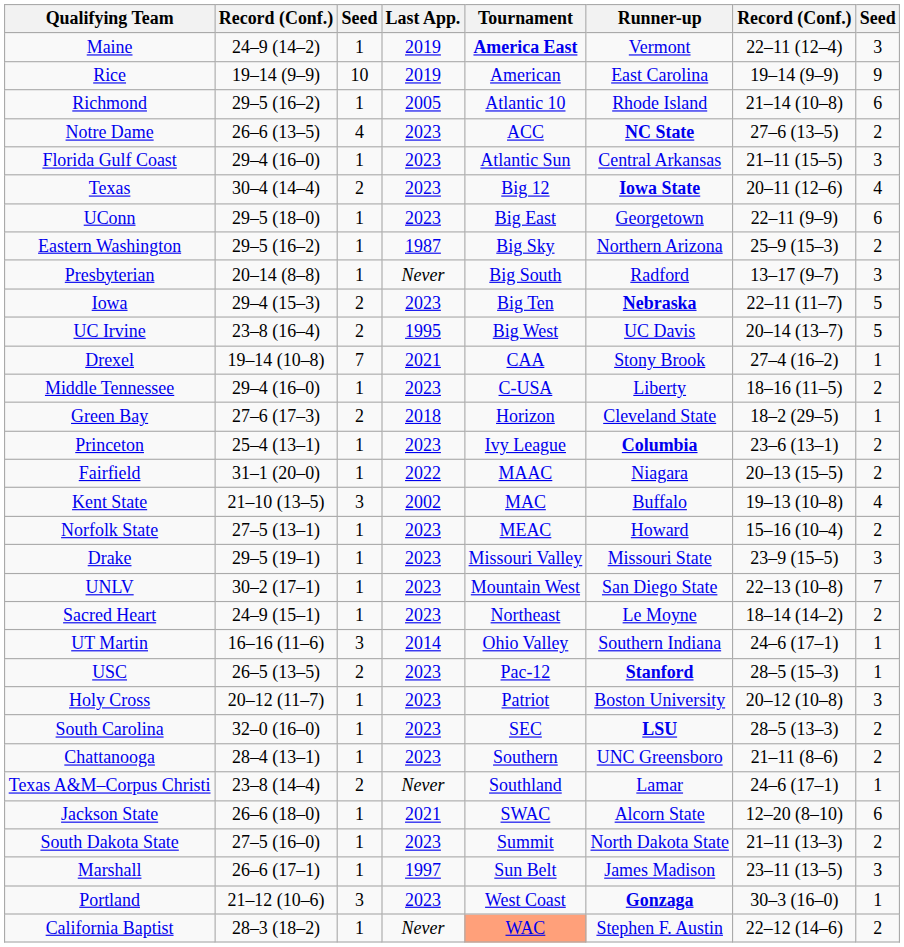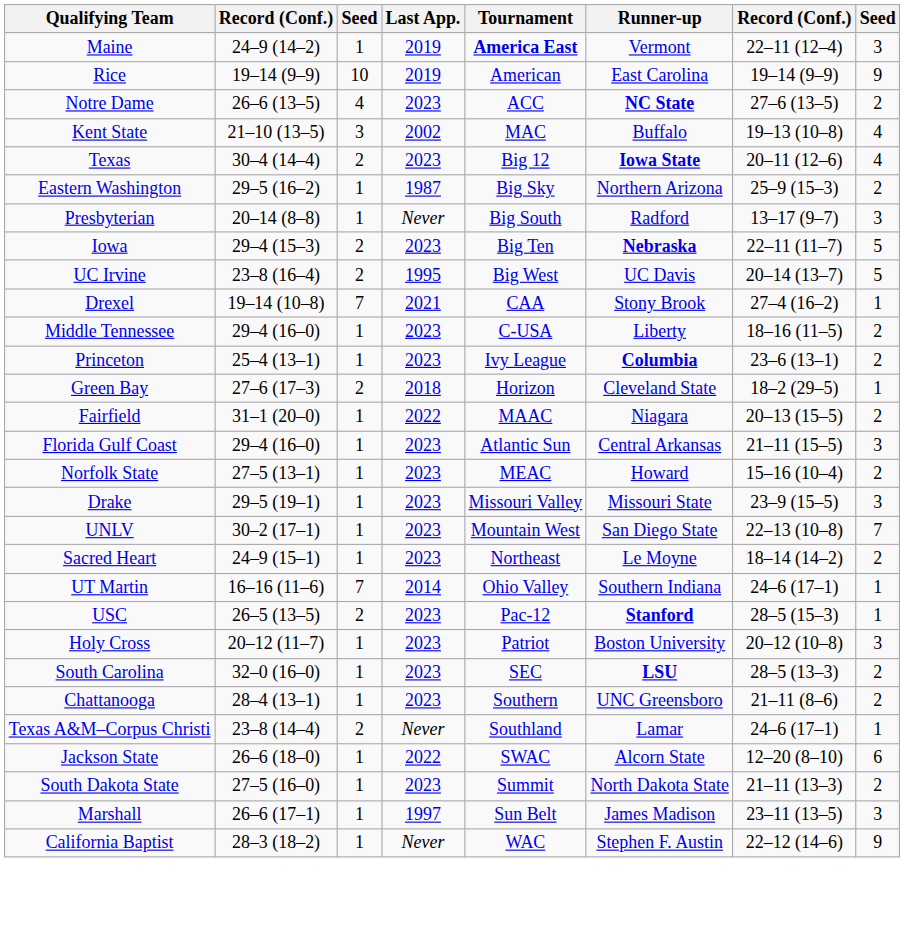 <table class="wikitable sortable" style="text-align:center;">
 <tr>
 <th>Qualifying Team</th>
 <th class="unsortable">Record (Conf.)</th>
 <th>Seed</th>
 <th>Last App.</th>
 <th>Tournament</th>
 <th>Runner-up</th>
 <th class="unsortable">Record (Conf.)</th>
 <th>Seed</th>
 </tr>
 <tr>
 <td><a href='#'>Maine</a></td>
 <td>24–9 (14–2)</td>
 <td>1</td>
 <td><a href='#'>2019</a></td>
 <td><strong><a href='#'>America East</a></strong></td>
 <td><a href='#'>Vermont</a></td>
 <td>22–11 (12–4)</td>
 <td>3</td>
 </tr>
 <tr>
 <td><a href='#'>Rice</a></td>
 <td>19–14 (9–9)</td>
 <td>10</td>
 <td><a href='#'>2019</a></td>
 <td><a href='#'>American</a></td>
 <td><a href='#'>East Carolina</a></td>
 <td>19–14 (9–9)</td>
 <td>9</td>
 </tr>
 <tr>
-<td><a href='#'>Richmond</a></td>
-<td>29–5 (16–2)</td>
-<td>1</td>
-<td><a href='#'>2005</a></td>
-<td><a href='#'>Atlantic 10</a></td>
-<td><a href='#'>Rhode Island</a></td>
-<td>21–14 (10–8)</td>
-<td>6</td>
-</tr>
-<tr>
 <td><a href='#'>Notre Dame</a></td>
 <td>26–6 (13–5)</td>
 <td>4</td>
 <td><a href='#'>2023</a></td>
 <td><a href='#'>ACC</a></td>
 <td><a href='#'><strong>NC State</strong></a></td>
 <td>27–6 (13–5)</td>
 <td>2</td>
 </tr>
 <tr>
-<td><a href='#'>Florida Gulf Coast</a></td>
-<td>29–4 (16–0)</td>
-<td>1</td>
-<td><a href='#'>2023</a></td>
-<td><a href='#'>Atlantic Sun</a></td>
-<td><a href='#'>Central Arkansas</a></td>
-<td>21–11 (15–5)</td>
+<td><a href='#'>Kent State</a></td>
+<td>21–10 (13–5)</td>
 <td>3</td>
+<td><a href='#'>2002</a></td>
+<td><a href='#'>MAC</a></td>
+<td><a href='#'>Buffalo</a></td>
+<td>19–13 (10–8)</td>
+<td>4</td>
 </tr>
 <tr>
 <td><a href='#'>Texas</a></td>
 <td>30–4 (14–4)</td>
 <td>2</td>
 <td><a href='#'>2023</a></td>
 <td><a href='#'>Big 12</a></td>
 <td><a href='#'><strong>Iowa State</strong></a></td>
 <td>20–11 (12–6)</td>
 <td>4</td>
-</tr>
-<tr>
-<td><a href='#'>UConn</a></td>
-<td>29–5 (18–0)</td>
-<td>1</td>
-<td><a href='#'>2023</a></td>
-<td><a href='#'>Big East</a></td>
-<td><a href='#'>Georgetown</a></td>
-<td>22–11 (9–9)</td>
-<td>6</td>
 </tr>
 <tr>
 <td><a href='#'>Eastern Washington</a></td>
 <td>29–5 (16–2)</td>
 <td>1</td>
 <td><a href='#'>1987</a></td>
 <td><a href='#'>Big Sky</a></td>
 <td><a href='#'>Northern Arizona</a></td>
 <td>25–9 (15–3)</td>
 <td>2</td>
 </tr>
 <tr>
 <td><a href='#'>Presbyterian</a></td>
 <td>20–14 (8–8)</td>
 <td>1</td>
 <td><em>Never</em></td>
 <td><a href='#'>Big South</a></td>
 <td><a href='#'>Radford</a></td>
 <td>13–17 (9–7)</td>
 <td>3</td>
 </tr>
 <tr>
 <td><a href='#'>Iowa</a></td>
 <td>29–4 (15–3)</td>
 <td>2</td>
 <td><a href='#'>2023</a></td>
 <td><a href='#'>Big Ten</a></td>
 <td><a href='#'><strong>Nebraska</strong></a></td>
 <td>22–11 (11–7)</td>
 <td>5</td>
 </tr>
 <tr>
 <td><a href='#'>UC Irvine</a></td>
 <td>23–8 (16–4)</td>
 <td>2</td>
 <td><a href='#'>1995</a></td>
 <td><a href='#'>Big West</a></td>
 <td><a href='#'>UC Davis</a></td>
 <td>20–14 (13–7)</td>
 <td>5</td>
 </tr>
 <tr>
 <td><a href='#'>Drexel</a></td>
 <td>19–14 (10–8)</td>
 <td>7</td>
 <td><a href='#'>2021</a></td>
 <td><a href='#'>CAA</a></td>
 <td><a href='#'>Stony Brook</a></td>
 <td>27–4 (16–2)</td>
 <td>1</td>
 </tr>
 <tr>
 <td><a href='#'>Middle Tennessee</a></td>
 <td>29–4 (16–0)</td>
 <td>1</td>
 <td><a href='#'>2023</a></td>
 <td><a href='#'>C-USA</a></td>
 <td><a href='#'>Liberty</a></td>
 <td>18–16 (11–5)</td>
 <td>2</td>
 </tr>
 <tr>
+<td><a href='#'>Princeton</a></td>
+<td>25–4 (13–1)</td>
+<td>1</td>
+<td><a href='#'>2023</a></td>
+<td><a href='#'>Ivy League</a></td>
+<td><a href='#'><strong>Columbia</strong></a></td>
+<td>23–6 (13–1)</td>
+<td>2</td>
+</tr>
+<tr>
 <td><a href='#'>Green Bay</a></td>
 <td>27–6 (17–3)</td>
 <td>2</td>
 <td><a href='#'>2018</a></td>
 <td><a href='#'>Horizon</a></td>
 <td><a href='#'>Cleveland State</a></td>
 <td>18–2 (29–5)</td>
 <td>1</td>
-</tr>
-<tr>
-<td><a href='#'>Princeton</a></td>
-<td>25–4 (13–1)</td>
-<td>1</td>
-<td><a href='#'>2023</a></td>
-<td><a href='#'>Ivy League</a></td>
-<td><a href='#'><strong>Columbia</strong></a></td>
-<td>23–6 (13–1)</td>
-<td>2</td>
 </tr>
 <tr>
 <td><a href='#'>Fairfield</a></td>
 <td>31–1 (20–0)</td>
 <td>1</td>
 <td><a href='#'>2022</a></td>
 <td><a href='#'>MAAC</a></td>
 <td><a href='#'>Niagara</a></td>
 <td>20–13 (15–5)</td>
 <td>2</td>
 </tr>
 <tr>
-<td><a href='#'>Kent State</a></td>
-<td>21–10 (13–5)</td>
+<td><a href='#'>Florida Gulf Coast</a></td>
+<td>29–4 (16–0)</td>
+<td>1</td>
+<td><a href='#'>2023</a></td>
+<td><a href='#'>Atlantic Sun</a></td>
+<td><a href='#'>Central Arkansas</a></td>
+<td>21–11 (15–5)</td>
 <td>3</td>
-<td><a href='#'>2002</a></td>
-<td><a href='#'>MAC</a></td>
-<td><a href='#'>Buffalo</a></td>
-<td>19–13 (10–8)</td>
-<td>4</td>
 </tr>
 <tr>
 <td><a href='#'>Norfolk State</a></td>
 <td>27–5 (13–1)</td>
 <td>1</td>
 <td><a href='#'>2023</a></td>
 <td><a href='#'>MEAC</a></td>
 <td><a href='#'>Howard</a></td>
 <td>15–16 (10–4)</td>
 <td>2</td>
 </tr>
 <tr>
 <td><a href='#'>Drake</a></td>
 <td>29–5 (19–1)</td>
 <td>1</td>
 <td><a href='#'>2023</a></td>
 <td><a href='#'>Missouri Valley</a></td>
 <td><a href='#'>Missouri State</a></td>
 <td>23–9 (15–5)</td>
 <td>3</td>
 </tr>
 <tr>
 <td><a href='#'>UNLV</a></td>
 <td>30–2 (17–1)</td>
 <td>1</td>
 <td><a href='#'>2023</a></td>
 <td><a href='#'>Mountain West</a></td>
 <td><a href='#'>San Diego State</a></td>
 <td>22–13 (10–8)</td>
 <td>7</td>
 </tr>
 <tr>
 <td><a href='#'>Sacred Heart</a></td>
 <td>24–9 (15–1)</td>
 <td>1</td>
 <td><a href='#'>2023</a></td>
 <td><a href='#'>Northeast</a></td>
 <td><a href='#'>Le Moyne</a></td>
 <td>18–14 (14–2)</td>
 <td>2</td>
 </tr>
 <tr>
 <td><a href='#'>UT Martin</a></td>
 <td>16–16 (11–6)</td>
-<td>3</td>
+<td>7</td>
 <td><a href='#'>2014</a></td>
 <td><a href='#'>Ohio Valley</a></td>
 <td><a href='#'>Southern Indiana</a></td>
 <td>24–6 (17–1)</td>
 <td>1</td>
 </tr>
 <tr>
 <td><a href='#'>USC</a></td>
 <td>26–5 (13–5)</td>
 <td>2</td>
 <td><a href='#'>2023</a></td>
 <td><a href='#'>Pac-12</a></td>
 <td><a href='#'><strong>Stanford</strong></a></td>
 <td>28–5 (15–3)</td>
 <td>1</td>
 </tr>
 <tr>
 <td><a href='#'>Holy Cross</a></td>
 <td>20–12 (11–7)</td>
 <td>1</td>
 <td><a href='#'>2023</a></td>
 <td><a href='#'>Patriot</a></td>
 <td><a href='#'>Boston University</a></td>
 <td>20–12 (10–8)</td>
 <td>3</td>
 </tr>
 <tr>
 <td><a href='#'>South Carolina</a></td>
 <td>32–0 (16–0)</td>
 <td>1</td>
 <td><a href='#'>2023</a></td>
 <td><a href='#'>SEC</a></td>
 <td><a href='#'><strong>LSU</strong></a></td>
 <td>28–5 (13–3)</td>
 <td>2</td>
 </tr>
 <tr>
 <td><a href='#'>Chattanooga</a></td>
 <td>28–4 (13–1)</td>
 <td>1</td>
 <td><a href='#'>2023</a></td>
 <td><a href='#'>Southern</a></td>
 <td><a href='#'>UNC Greensboro</a></td>
 <td>21–11 (8–6)</td>
 <td>2</td>
 </tr>
 <tr>
 <td><a href='#'>Texas A&M–Corpus Christi</a></td>
 <td>23–8 (14–4)</td>
 <td>2</td>
 <td><em>Never</em></td>
 <td><a href='#'>Southland</a></td>
 <td><a href='#'>Lamar</a></td>
 <td>24–6 (17–1)</td>
 <td>1</td>
 </tr>
 <tr>
 <td><a href='#'>Jackson State</a></td>
 <td>26–6 (18–0)</td>
 <td>1</td>
-<td><a href='#'>2021</a></td>
+<td><a href='#'>2022</a></td>
 <td><a href='#'>SWAC</a></td>
 <td><a href='#'>Alcorn State</a></td>
 <td>12–20 (8–10)</td>
 <td>6</td>
 </tr>
 <tr>
 <td><a href='#'>South Dakota State</a></td>
 <td>27–5 (16–0)</td>
 <td>1</td>
 <td><a href='#'>2023</a></td>
 <td><a href='#'>Summit</a></td>
 <td><a href='#'>North Dakota State</a></td>
 <td>21–11 (13–3)</td>
 <td>2</td>
 </tr>
 <tr>
 <td><a href='#'>Marshall</a></td>
 <td>26–6 (17–1)</td>
 <td>1</td>
 <td><a href='#'>1997</a></td>
 <td><a href='#'>Sun Belt</a></td>
 <td><a href='#'>James Madison</a></td>
 <td>23–11 (13–5)</td>
 <td>3</td>
 </tr>
 <tr>
-<td><a href='#'>Portland</a></td>
-<td>21–12 (10–6)</td>
-<td>3</td>
-<td><a href='#'>2023</a></td>
-<td><a href='#'>West Coast</a></td>
-<td><a href='#'><strong>Gonzaga</strong></a></td>
-<td>30–3 (16–0)</td>
-<td>1</td>
-</tr>
-<tr>
 <td><a href='#'>California Baptist</a></td>
 <td>28–3 (18–2)</td>
 <td>1</td>
 <td><em>Never</em></td>
-<td style="background: lightsalmon;"><a href='#'>WAC</a></td>
+<td><a href='#'>WAC</a></td>
 <td><a href='#'>Stephen F. Austin</a></td>
 <td>22–12 (14–6)</td>
-<td>2</td>
+<td>9</td>
 </tr>
 </table>
